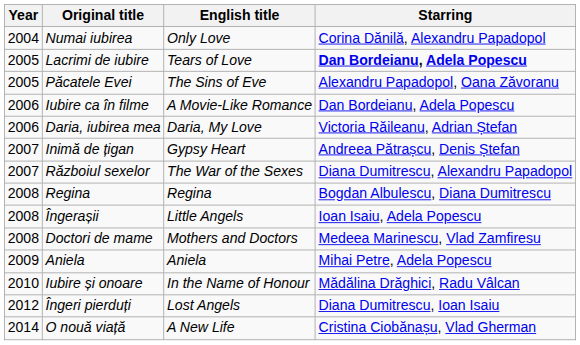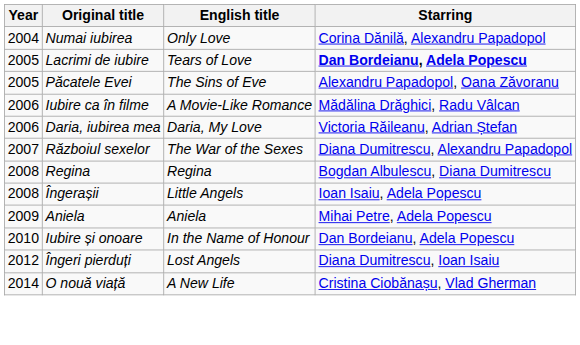 <table class="wikitable sortable">
 <tr>
 <th>Year</th>
 <th>Original title</th>
 <th>English title</th>
 <th>Starring</th>
 </tr>
 <tr>
 <td>2004</td>
 <td><em>Numai iubirea</em></td>
 <td><em>Only Love</em></td>
 <td><a href='#'>Corina Dănilă</a>, <a href='#'>Alexandru Papadopol</a></td>
 </tr>
 <tr>
 <td>2005</td>
 <td><em>Lacrimi de iubire</em></td>
 <td><em>Tears of Love</em></td>
 <td><strong><a href='#'>Dan Bordeianu</a>, <a href='#'>Adela Popescu</a></strong></td>
 </tr>
 <tr>
 <td>2005</td>
 <td><em>Păcatele Evei</em></td>
 <td><em>The Sins of Eve</em></td>
 <td><a href='#'>Alexandru Papadopol</a>, <a href='#'>Oana Zăvoranu</a></td>
 </tr>
 <tr>
 <td>2006</td>
 <td><em>Iubire ca în filme</em></td>
 <td><em>A Movie-Like Romance</em></td>
-<td><a href='#'>Dan Bordeianu</a>, <a href='#'>Adela Popescu</a></td>
+<td><a href='#'>Mădălina Drăghici</a>, <a href='#'>Radu Vâlcan</a></td>
 </tr>
 <tr>
 <td>2006</td>
 <td><em>Daria, iubirea mea</em></td>
 <td><em>Daria, My Love</em></td>
 <td><a href='#'>Victoria Răileanu</a>, <a href='#'>Adrian Ștefan</a></td>
-</tr>
-<tr>
-<td>2007</td>
-<td><em>Inimă de țigan</em></td>
-<td><em>Gypsy Heart</em></td>
-<td><a href='#'>Andreea Pătrașcu</a>, <a href='#'>Denis Ștefan</a></td>
 </tr>
 <tr>
 <td>2007</td>
 <td><em>Războiul sexelor</em></td>
 <td><em>The War of the Sexes</em></td>
 <td><a href='#'>Diana Dumitrescu</a>, <a href='#'>Alexandru Papadopol</a></td>
 </tr>
 <tr>
 <td>2008</td>
 <td><em>Regina</em></td>
 <td><em>Regina</em></td>
 <td><a href='#'>Bogdan Albulescu</a>, <a href='#'>Diana Dumitrescu</a></td>
 </tr>
 <tr>
 <td>2008</td>
 <td><em>Îngerașii</em></td>
 <td><em>Little Angels</em></td>
 <td><a href='#'>Ioan Isaiu</a>, <a href='#'>Adela Popescu</a></td>
 </tr>
 <tr>
-<td>2008</td>
-<td><em>Doctori de mame</em></td>
-<td><em>Mothers and Doctors</em></td>
-<td><a href='#'>Medeea Marinescu</a>, <a href='#'>Vlad Zamfiresu</a></td>
-</tr>
-<tr>
 <td>2009</td>
 <td><em>Aniela</em></td>
 <td><em>Aniela</em></td>
 <td><a href='#'>Mihai Petre</a>, <a href='#'>Adela Popescu</a></td>
 </tr>
 <tr>
 <td>2010</td>
 <td><em>Iubire și onoare</em></td>
 <td><em>In the Name of Honour</em></td>
-<td><a href='#'>Mădălina Drăghici</a>, <a href='#'>Radu Vâlcan</a></td>
+<td><a href='#'>Dan Bordeianu</a>, <a href='#'>Adela Popescu</a></td>
 </tr>
 <tr>
 <td>2012</td>
 <td><em>Îngeri pierduți</em></td>
 <td><em>Lost Angels</em></td>
 <td><a href='#'>Diana Dumitrescu</a>, <a href='#'>Ioan Isaiu</a></td>
 </tr>
 <tr>
 <td>2014</td>
 <td><em>O nouă viață</em></td>
 <td><em>A New Life</em></td>
 <td><a href='#'>Cristina Ciobănașu</a>, <a href='#'>Vlad Gherman</a></td>
 </tr>
 </table>
